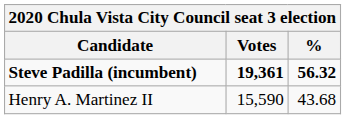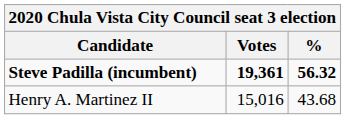 <table class=wikitable>
 <tr>
 <th colspan=3>2020 Chula Vista City Council seat 3 election</th>
 </tr>
 <tr>
 <th>Candidate</th>
 <th>Votes</th>
 <th>%</th>
 </tr>
 <tr>
 <td><strong>Steve Padilla (incumbent)</strong></td>
 <td align="right"><strong>19,361</strong></td>
 <td align="right"><strong>56.32</strong></td>
 </tr>
 <tr>
 <td>Henry A. Martinez II</td>
-<td align="right">15,590</td>
+<td align="right">15,016</td>
 <td align="right">43.68</td>
 </tr>
 </table>
